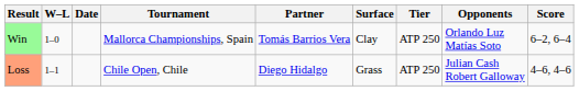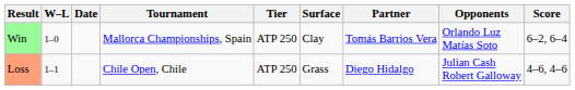 <table class="sortable wikitable">
 <tr>
 <th>Result</th>
 <th class="unsortable">W–L</th>
 <th>Date</th>
 <th>Tournament</th>
+<th>Tier</th>
+<th>Surface</th>
 <th>Partner</th>
-<th>Surface</th>
-<th>Tier</th>
 <th>Opponents</th>
 <th class="unsortable">Score</th>
 </tr>
 <tr>
 <td bgcolor=98fb98>Win</td>
 <td><small>1–0</small></td>
 <td><a href='#'></a></td>
 <td><a href='#'>Mallorca Championships</a>, Spain</td>
+<td>ATP 250</td>
+<td>Clay</td>
 <td> <a href='#'>Tomás Barrios Vera</a></td>
-<td>Clay</td>
-<td>ATP 250</td>
 <td> <a href='#'>Orlando Luz</a><br> <a href='#'>Matías Soto</a></td>
 <td>6–2, 6–4</td>
 </tr>
 <tr>
 <td bgcolor=ffa07a>Loss</td>
 <td><small>1–1</small></td>
 <td><a href='#'></a></td>
 <td><a href='#'>Chile Open</a>, Chile</td>
+<td>ATP 250</td>
+<td>Grass</td>
 <td> <a href='#'>Diego Hidalgo</a></td>
-<td>Grass</td>
-<td>ATP 250</td>
 <td> <a href='#'>Julian Cash</a> <br> <a href='#'>Robert Galloway</a></td>
 <td>4–6, 4–6</td>
 </tr>
 </table>
